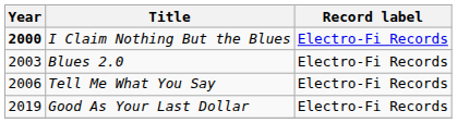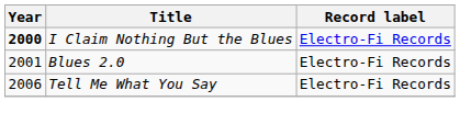 <table class="wikitable sortable">
 <tr>
 <th>Year</th>
 <th>Title</th>
 <th>Record label</th>
 </tr>
 <tr>
 <td><strong>2000</strong></td>
 <td><em>I Claim Nothing But the Blues</em></td>
 <td align="center"><a href='#'>Electro-Fi Records</a></td>
 </tr>
 <tr>
-<td>2003</td>
+<td>2001</td>
 <td><em>Blues 2.0</em></td>
 <td align="center">Electro-Fi Records</td>
 </tr>
 <tr>
 <td>2006</td>
 <td><em>Tell Me What You Say</em></td>
 <td align="center">Electro-Fi Records</td>
 </tr>
 <tr>
-<td>2019</td>
-<td><em>Good As Your Last Dollar</em></td>
-<td align="center">Electro-Fi Records</td>
-</tr>
-<tr>
 </tr>
 </table>
